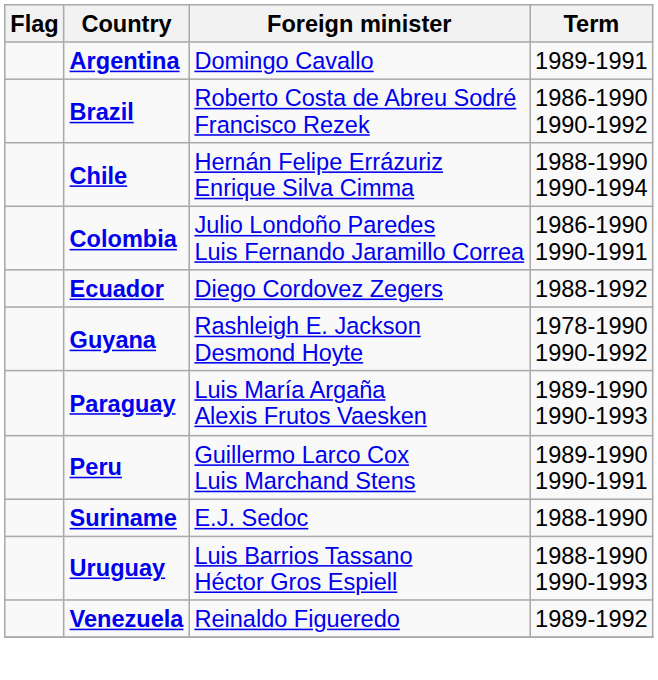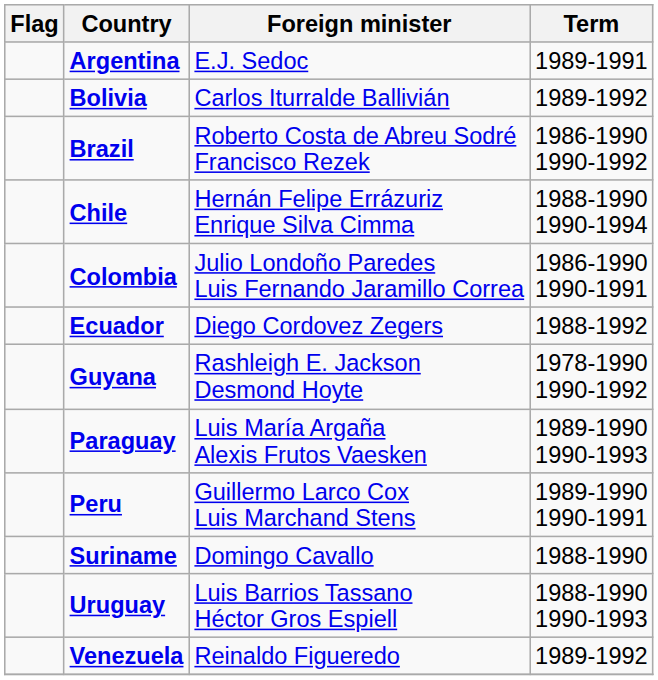 <table class="wikitable" style="font-size:95%;">
 <tr>
 <th>Flag</th>
 <th>Country</th>
 <th>Foreign minister</th>
 <th>Term</th>
 </tr>
 <tr>
 <td></td>
 <td><strong><a href='#'>Argentina</a></strong></td>
-<td><a href='#'>Domingo Cavallo</a></td>
+<td><a href='#'>E.J. Sedoc</a></td>
 <td>1989-1991</td>
+</tr>
+<tr>
+<td></td>
+<td><strong><a href='#'>Bolivia</a></strong></td>
+<td><a href='#'>Carlos Iturralde Ballivián</a></td>
+<td>1989-1992</td>
 </tr>
 <tr>
 <td></td>
 <td><strong><a href='#'>Brazil</a></strong></td>
 <td><a href='#'>Roberto Costa de Abreu Sodré</a><br><a href='#'>Francisco Rezek</a></td>
 <td>1986-1990<br>1990-1992</td>
 </tr>
 <tr>
 <td></td>
 <td><strong><a href='#'>Chile</a></strong></td>
 <td><a href='#'>Hernán Felipe Errázuriz</a><br><a href='#'>Enrique Silva Cimma</a></td>
 <td>1988-1990<br>1990-1994</td>
 </tr>
 <tr>
 <td></td>
 <td><strong><a href='#'>Colombia</a></strong></td>
 <td><a href='#'>Julio Londoño Paredes</a><br><a href='#'>Luis Fernando Jaramillo Correa</a></td>
 <td>1986-1990<br>1990-1991</td>
 </tr>
 <tr>
 <td></td>
 <td><strong><a href='#'>Ecuador</a></strong></td>
 <td><a href='#'>Diego Cordovez Zegers</a></td>
 <td>1988-1992</td>
 </tr>
 <tr>
 <td></td>
 <td><strong><a href='#'>Guyana</a></strong></td>
 <td><a href='#'>Rashleigh E. Jackson</a><br><a href='#'>Desmond Hoyte</a></td>
 <td>1978-1990<br>1990-1992</td>
 </tr>
 <tr>
 <td> </td>
 <td><strong><a href='#'>Paraguay</a></strong></td>
 <td><a href='#'>Luis María Argaña</a><br><a href='#'>Alexis Frutos Vaesken</a></td>
 <td>1989-1990<br>1990-1993</td>
 </tr>
 <tr>
 <td></td>
 <td><strong><a href='#'>Peru</a></strong></td>
 <td><a href='#'>Guillermo Larco Cox</a><br><a href='#'>Luis Marchand Stens</a></td>
 <td>1989-1990<br>1990-1991</td>
 </tr>
 <tr>
 <td></td>
 <td><strong><a href='#'>Suriname</a></strong></td>
-<td><a href='#'>E.J. Sedoc</a></td>
+<td><a href='#'>Domingo Cavallo</a></td>
 <td>1988-1990</td>
 </tr>
 <tr>
 <td></td>
 <td><strong><a href='#'>Uruguay</a></strong></td>
 <td><a href='#'>Luis Barrios Tassano</a><br><a href='#'>Héctor Gros Espiell</a></td>
 <td>1988-1990<br>1990-1993</td>
 </tr>
 <tr>
 <td></td>
 <td><strong><a href='#'>Venezuela</a></strong></td>
 <td><a href='#'>Reinaldo Figueredo</a></td>
 <td>1989-1992</td>
 </tr>
 <tr>
 </tr>
 </table>
